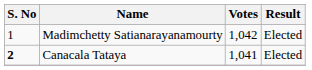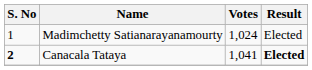 <table class="wikitable sortable">
 <tr>
 <th>S. No</th>
 <th>Name</th>
 <th>Votes</th>
 <th>Result</th>
 </tr>
 <tr>
 <td>1</td>
 <td>Madimchetty Satianarayanamourty</td>
-<td>1,042</td>
+<td>1,024</td>
 <td>Elected</td>
 </tr>
 <tr>
 <td><strong>2</strong></td>
 <td>Canacala Tataya</td>
 <td>1,041</td>
-<td>Elected</td>
+<td><strong>Elected</strong></td>
 </tr>
 <tr>
 </tr>
 </table>
